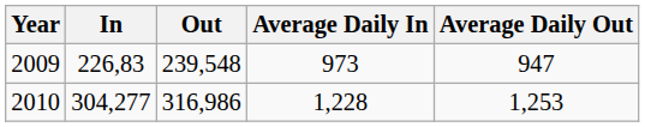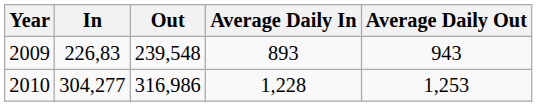 <table class="wikitable" style="text-align:center">
 <tr>
 <th>Year</th>
 <th>In</th>
 <th>Out</th>
 <th>Average Daily In</th>
 <th>Average Daily Out</th>
 </tr>
 <tr>
 <td>2009</td>
 <td>226,83</td>
 <td>239,548</td>
-<td>973</td>
-<td>947</td>
+<td>893</td>
+<td>943</td>
 </tr>
 <tr>
 <td>2010</td>
 <td>304,277</td>
 <td>316,986</td>
 <td>1,228</td>
 <td>1,253</td>
 </tr>
 </table>
